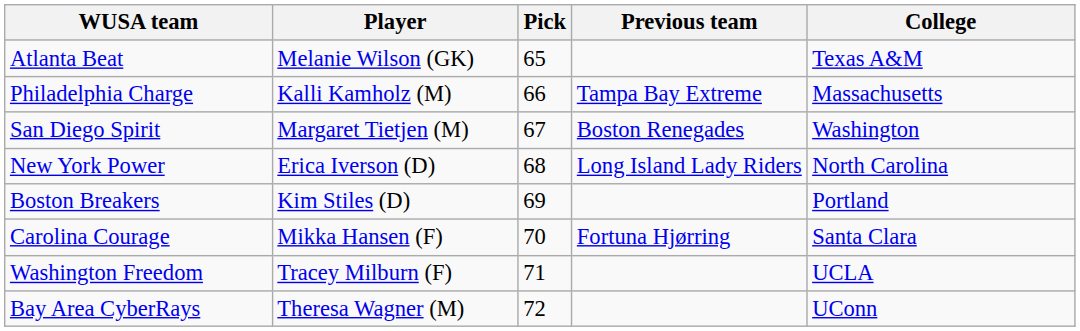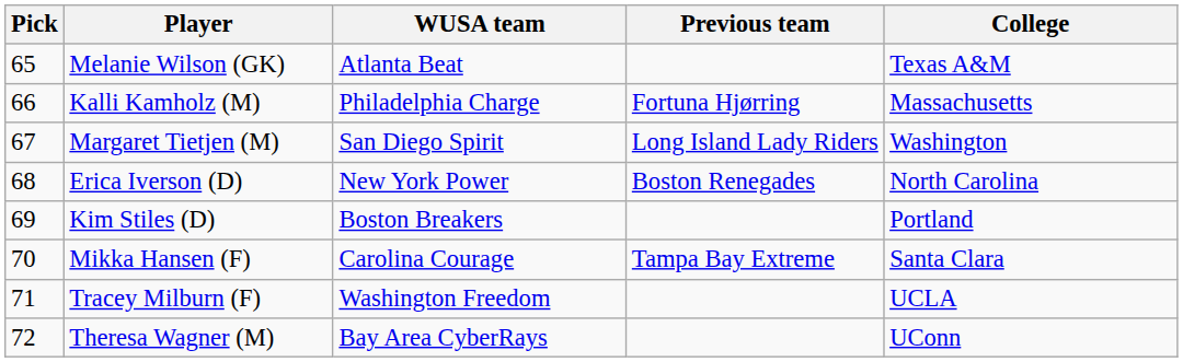 <table class="wikitable">
 <tr>
+<th width="5%">Pick</th>
+<th width="23%">Player</th>
 <th width="25%">WUSA team</th>
-<th width="23%">Player</th>
-<th width="5%">Pick</th>
 <th width="22%">Previous team</th>
 <th width="35%">College</th>
 </tr>
 <tr>
+<td>65</td>
+<td><a href='#'>Melanie Wilson</a> (GK)</td>
 <td><a href='#'>Atlanta Beat</a></td>
-<td><a href='#'>Melanie Wilson</a> (GK)</td>
-<td>65</td>
 <td></td>
 <td><a href='#'>Texas A&M</a></td>
 </tr>
 <tr>
+<td>66</td>
+<td><a href='#'>Kalli Kamholz</a> (M)</td>
 <td><a href='#'>Philadelphia Charge</a></td>
-<td><a href='#'>Kalli Kamholz</a> (M)</td>
-<td>66</td>
-<td><a href='#'>Tampa Bay Extreme</a></td>
+<td><a href='#'>Fortuna Hjørring</a></td>
 <td><a href='#'>Massachusetts</a></td>
 </tr>
 <tr>
+<td>67</td>
+<td><a href='#'>Margaret Tietjen</a> (M)</td>
 <td><a href='#'>San Diego Spirit</a></td>
-<td><a href='#'>Margaret Tietjen</a> (M)</td>
-<td>67</td>
-<td><a href='#'>Boston Renegades</a></td>
+<td><a href='#'>Long Island Lady Riders</a></td>
 <td><a href='#'>Washington</a></td>
 </tr>
 <tr>
+<td>68</td>
+<td><a href='#'>Erica Iverson</a> (D)</td>
 <td><a href='#'>New York Power</a></td>
-<td><a href='#'>Erica Iverson</a> (D)</td>
-<td>68</td>
-<td><a href='#'>Long Island Lady Riders</a></td>
+<td><a href='#'>Boston Renegades</a></td>
 <td><a href='#'>North Carolina</a></td>
 </tr>
 <tr>
+<td>69</td>
+<td><a href='#'>Kim Stiles</a> (D)</td>
 <td><a href='#'>Boston Breakers</a></td>
-<td><a href='#'>Kim Stiles</a> (D)</td>
-<td>69</td>
 <td></td>
 <td><a href='#'>Portland</a></td>
 </tr>
 <tr>
+<td>70</td>
+<td><a href='#'>Mikka Hansen</a> (F)</td>
 <td><a href='#'>Carolina Courage</a></td>
-<td><a href='#'>Mikka Hansen</a> (F)</td>
-<td>70</td>
-<td><a href='#'>Fortuna Hjørring</a></td>
+<td><a href='#'>Tampa Bay Extreme</a></td>
 <td><a href='#'>Santa Clara</a></td>
 </tr>
 <tr>
+<td>71</td>
+<td><a href='#'>Tracey Milburn</a> (F)</td>
 <td><a href='#'>Washington Freedom</a></td>
-<td><a href='#'>Tracey Milburn</a> (F)</td>
-<td>71</td>
 <td></td>
 <td><a href='#'>UCLA</a></td>
 </tr>
 <tr>
+<td>72</td>
+<td><a href='#'>Theresa Wagner</a> (M)</td>
 <td><a href='#'>Bay Area CyberRays</a></td>
-<td><a href='#'>Theresa Wagner</a> (M)</td>
-<td>72</td>
 <td></td>
 <td><a href='#'>UConn</a></td>
 </tr>
 </table>
